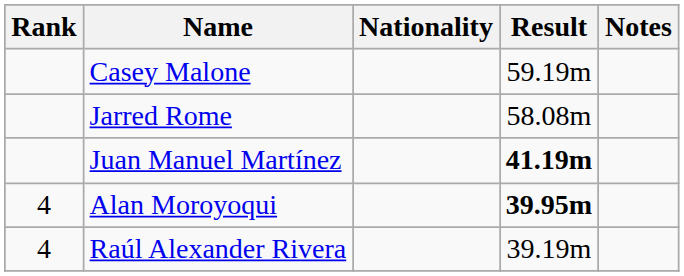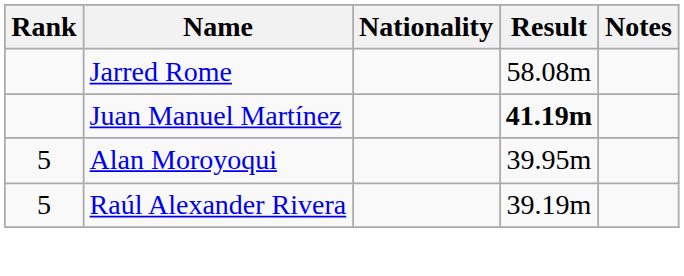 <table class="wikitable sortable" style="text-align:center">
 <tr>
 <th>Rank</th>
 <th>Name</th>
 <th>Nationality</th>
 <th>Result</th>
 <th>Notes</th>
-</tr>
-<tr>
-<td align=center></td>
-<td align=left><a href='#'>Casey Malone</a></td>
-<td align=left></td>
-<td>59.19m</td>
-<td></td>
 </tr>
 <tr>
 <td align=center></td>
 <td align=left><a href='#'>Jarred Rome</a></td>
 <td align=left></td>
 <td>58.08m</td>
 <td></td>
 </tr>
 <tr>
 <td align=center></td>
 <td align=left><a href='#'>Juan Manuel Martínez</a></td>
 <td align=left></td>
 <td><strong>41.19m</strong></td>
 <td></td>
 </tr>
 <tr>
-<td align=center>4</td>
+<td align=center>5</td>
 <td align=left><a href='#'>Alan Moroyoqui</a></td>
 <td align=left></td>
-<td><strong>39.95m</strong></td>
+<td>39.95m</td>
 <td></td>
 </tr>
 <tr>
-<td align=center>4</td>
+<td align=center>5</td>
 <td align=left><a href='#'>Raúl Alexander Rivera</a></td>
 <td align=left></td>
 <td>39.19m</td>
 <td></td>
 </tr>
 </table>
